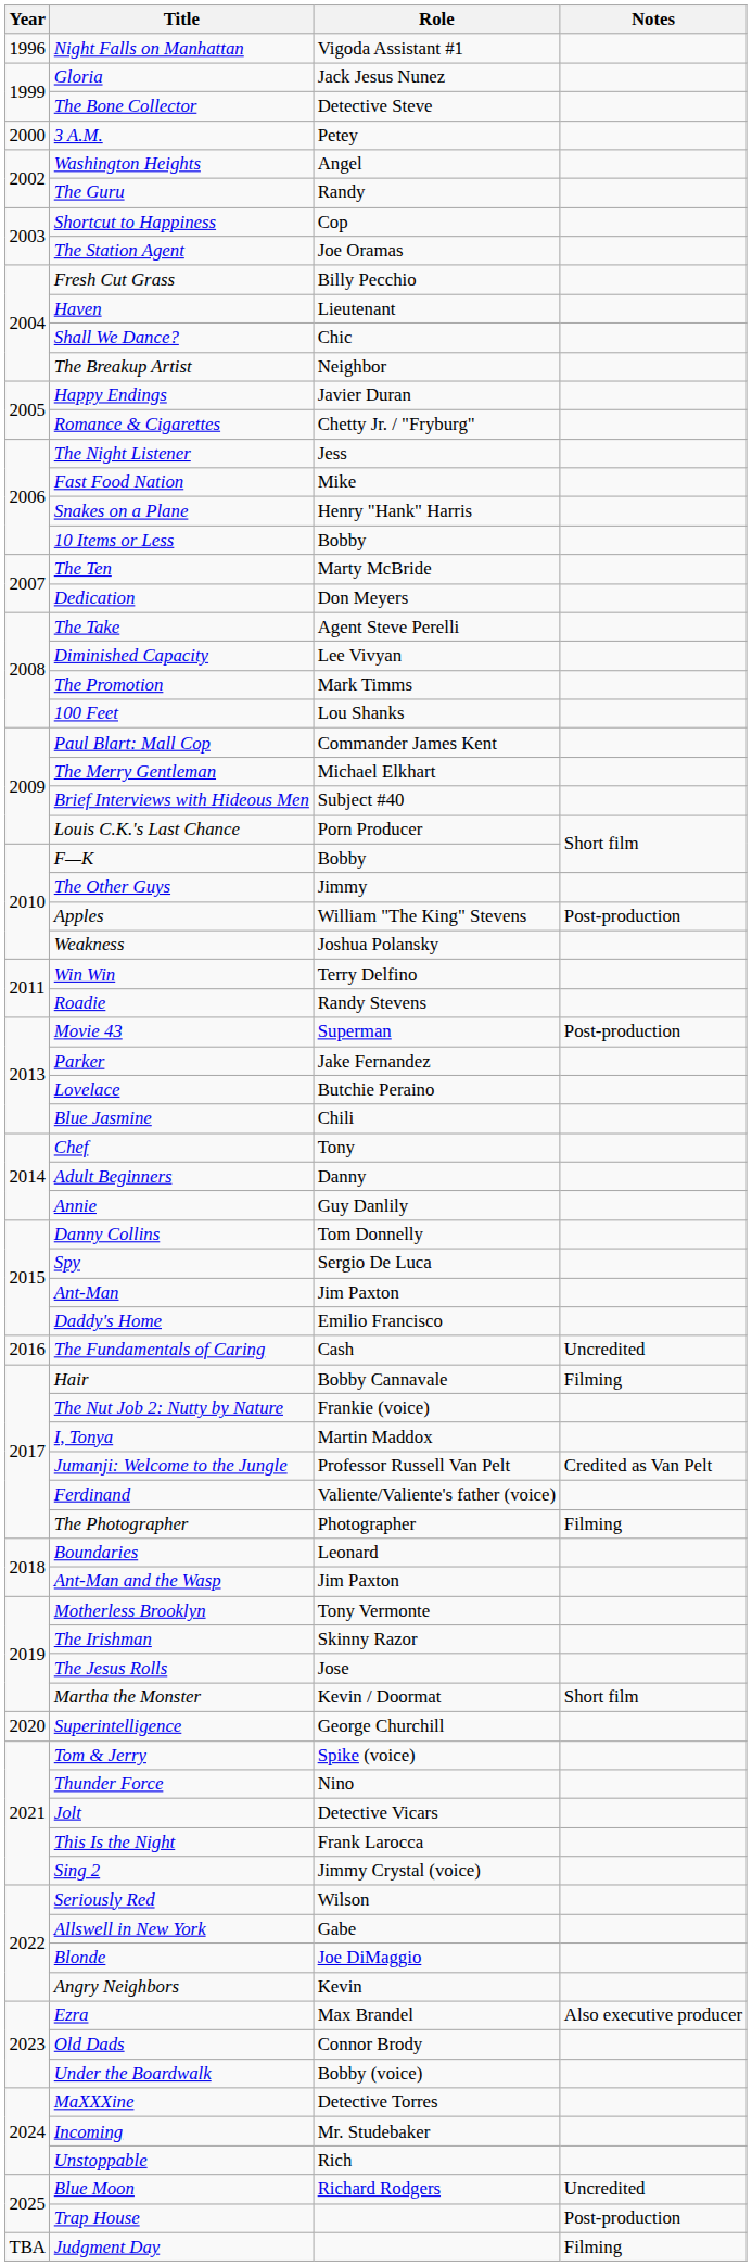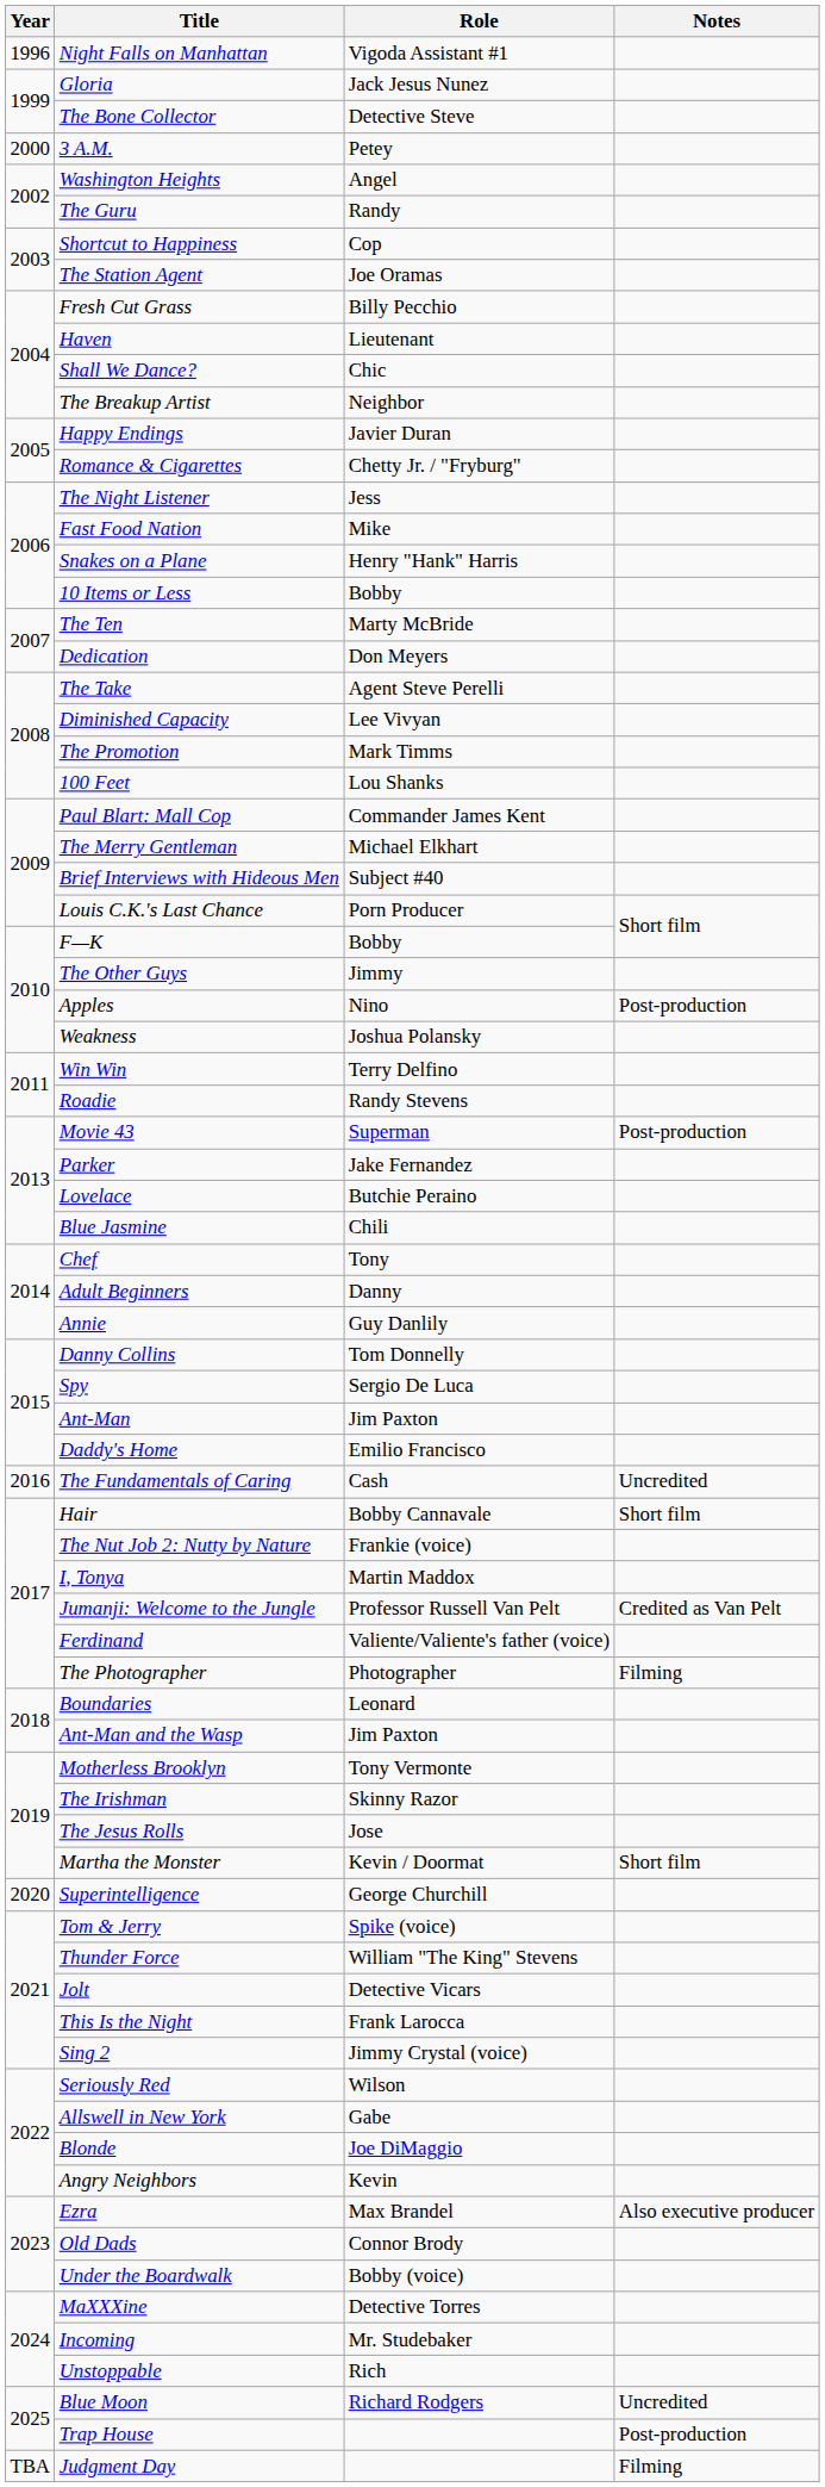 <table class="wikitable sortable">
 <tr>
 <th>Year</th>
 <th>Title</th>
 <th>Role</th>
 <th class="unsortable">Notes</th>
 </tr>
 <tr>
 <td>1996</td>
 <td><em><a href='#'>Night Falls on Manhattan</a></em></td>
 <td>Vigoda Assistant #1</td>
 <td></td>
 </tr>
 <tr>
 <td rowspan="2">1999</td>
 <td><em><a href='#'>Gloria</a></em></td>
 <td>Jack Jesus Nunez</td>
 <td></td>
 </tr>
 <tr>
 <td><em><a href='#'>The Bone Collector</a></em></td>
 <td>Detective Steve</td>
 <td></td>
 </tr>
 <tr>
 <td>2000</td>
 <td><em><a href='#'>3 A.M.</a></em></td>
 <td>Petey</td>
 <td></td>
 </tr>
 <tr>
 <td rowspan="2">2002</td>
 <td><em><a href='#'>Washington Heights</a></em></td>
 <td>Angel</td>
 <td></td>
 </tr>
 <tr>
 <td><em><a href='#'>The Guru</a></em></td>
 <td>Randy</td>
 <td></td>
 </tr>
 <tr>
 <td rowspan="2">2003</td>
 <td><em><a href='#'>Shortcut to Happiness</a></em></td>
 <td>Cop</td>
 <td></td>
 </tr>
 <tr>
 <td><em><a href='#'>The Station Agent</a></em></td>
 <td>Joe Oramas</td>
 <td></td>
 </tr>
 <tr>
 <td rowspan="4">2004</td>
 <td><em>Fresh Cut Grass</em></td>
 <td>Billy Pecchio</td>
 <td></td>
 </tr>
 <tr>
 <td><em><a href='#'>Haven</a></em></td>
 <td>Lieutenant</td>
 <td></td>
 </tr>
 <tr>
 <td><em><a href='#'>Shall We Dance?</a></em></td>
 <td>Chic</td>
 <td></td>
 </tr>
 <tr>
 <td><em>The Breakup Artist</em></td>
 <td>Neighbor</td>
 <td></td>
 </tr>
 <tr>
 <td rowspan="2">2005</td>
 <td><em><a href='#'>Happy Endings</a></em></td>
 <td>Javier Duran</td>
 <td></td>
 </tr>
 <tr>
 <td><em><a href='#'>Romance & Cigarettes</a></em></td>
 <td>Chetty Jr. / "Fryburg"</td>
 <td></td>
 </tr>
 <tr>
 <td rowspan="4">2006</td>
 <td><em><a href='#'>The Night Listener</a></em></td>
 <td>Jess</td>
 <td></td>
 </tr>
 <tr>
 <td><em><a href='#'>Fast Food Nation</a></em></td>
 <td>Mike</td>
 <td></td>
 </tr>
 <tr>
 <td><em><a href='#'>Snakes on a Plane</a></em></td>
 <td>Henry "Hank" Harris</td>
 <td></td>
 </tr>
 <tr>
 <td><em><a href='#'>10 Items or Less</a></em></td>
 <td>Bobby</td>
 <td></td>
 </tr>
 <tr>
 <td rowspan="2">2007</td>
 <td><em><a href='#'>The Ten</a></em></td>
 <td>Marty McBride</td>
 <td></td>
 </tr>
 <tr>
 <td><em><a href='#'>Dedication</a></em></td>
 <td>Don Meyers</td>
 <td></td>
 </tr>
 <tr>
 <td rowspan="4">2008</td>
 <td><em><a href='#'>The Take</a></em></td>
 <td>Agent Steve Perelli</td>
 <td></td>
 </tr>
 <tr>
 <td><em><a href='#'>Diminished Capacity</a></em></td>
 <td>Lee Vivyan</td>
 <td></td>
 </tr>
 <tr>
 <td><em><a href='#'>The Promotion</a></em></td>
 <td>Mark Timms</td>
 <td></td>
 </tr>
 <tr>
 <td><em><a href='#'>100 Feet</a></em></td>
 <td>Lou Shanks</td>
 <td></td>
 </tr>
 <tr>
 <td rowspan="4">2009</td>
 <td><em><a href='#'>Paul Blart: Mall Cop</a></em></td>
 <td>Commander James Kent</td>
 <td></td>
 </tr>
 <tr>
 <td><em><a href='#'>The Merry Gentleman</a></em></td>
 <td>Michael Elkhart</td>
 <td></td>
 </tr>
 <tr>
 <td><em><a href='#'>Brief Interviews with Hideous Men</a></em></td>
 <td>Subject #40</td>
 <td></td>
 </tr>
 <tr>
 <td><em>Louis C.K.'s Last Chance</em></td>
 <td>Porn Producer</td>
 <td rowspan="2">Short film</td>
 </tr>
 <tr>
 <td rowspan="4">2010</td>
 <td><em>F—K</em></td>
 <td>Bobby</td>
 </tr>
 <tr>
 <td><em><a href='#'>The Other Guys</a></em></td>
 <td>Jimmy</td>
 <td></td>
 </tr>
 <tr>
 <td><em>Apples</em></td>
-<td>William "The King" Stevens</td>
+<td>Nino</td>
 <td>Post-production</td>
 </tr>
 <tr>
 <td><em>Weakness</em></td>
 <td>Joshua Polansky</td>
 <td></td>
 </tr>
 <tr>
 <td rowspan="2">2011</td>
 <td><em><a href='#'>Win Win</a></em></td>
 <td>Terry Delfino</td>
 <td></td>
 </tr>
 <tr>
 <td><em><a href='#'>Roadie</a></em></td>
 <td>Randy Stevens</td>
 <td></td>
 </tr>
 <tr>
 <td rowspan="4">2013</td>
 <td><em><a href='#'>Movie 43</a></em></td>
 <td><a href='#'>Superman</a></td>
 <td>Post-production</td>
 </tr>
 <tr>
 <td><em><a href='#'>Parker</a></em></td>
 <td>Jake Fernandez</td>
 <td></td>
 </tr>
 <tr>
 <td><em><a href='#'>Lovelace</a></em></td>
 <td>Butchie Peraino</td>
 <td></td>
 </tr>
 <tr>
 <td><em><a href='#'>Blue Jasmine</a></em></td>
 <td>Chili</td>
 <td></td>
 </tr>
 <tr>
 <td rowspan="3">2014</td>
 <td><em><a href='#'>Chef</a></em></td>
 <td>Tony</td>
 <td></td>
 </tr>
 <tr>
 <td><em><a href='#'>Adult Beginners</a></em></td>
 <td>Danny</td>
 <td></td>
 </tr>
 <tr>
 <td><em><a href='#'>Annie</a></em></td>
 <td>Guy Danlily</td>
 <td></td>
 </tr>
 <tr>
 <td rowspan="4">2015</td>
 <td><em><a href='#'>Danny Collins</a></em></td>
 <td>Tom Donnelly</td>
 <td></td>
 </tr>
 <tr>
 <td><em><a href='#'>Spy</a></em></td>
 <td>Sergio De Luca</td>
 <td></td>
 </tr>
 <tr>
 <td><em><a href='#'>Ant-Man</a></em></td>
 <td>Jim Paxton</td>
 <td></td>
 </tr>
 <tr>
 <td><em><a href='#'>Daddy's Home</a></em></td>
 <td>Emilio Francisco</td>
 <td></td>
 </tr>
 <tr>
 <td>2016</td>
 <td><em><a href='#'>The Fundamentals of Caring</a></em></td>
 <td>Cash</td>
 <td>Uncredited</td>
 </tr>
 <tr>
 <td rowspan="6">2017</td>
 <td><em>Hair</em></td>
 <td>Bobby Cannavale</td>
-<td>Filming</td>
+<td>Short film</td>
 </tr>
 <tr>
 <td><em><a href='#'>The Nut Job 2: Nutty by Nature</a></em></td>
 <td>Frankie (voice)</td>
 <td></td>
 </tr>
 <tr>
 <td><em><a href='#'>I, Tonya</a></em></td>
 <td>Martin Maddox</td>
 <td></td>
 </tr>
 <tr>
 <td><em><a href='#'>Jumanji: Welcome to the Jungle</a></em></td>
 <td>Professor Russell Van Pelt</td>
 <td>Credited as Van Pelt</td>
 </tr>
 <tr>
 <td><em><a href='#'>Ferdinand</a></em></td>
 <td>Valiente/Valiente's father (voice)</td>
 <td></td>
 </tr>
 <tr>
 <td><em>The Photographer</em></td>
 <td>Photographer</td>
 <td>Filming</td>
 </tr>
 <tr>
 <td rowspan="2">2018</td>
 <td><em><a href='#'>Boundaries</a></em></td>
 <td>Leonard</td>
 <td></td>
 </tr>
 <tr>
 <td><em><a href='#'>Ant-Man and the Wasp</a></em></td>
 <td>Jim Paxton</td>
 <td></td>
 </tr>
 <tr>
 <td rowspan="4">2019</td>
 <td><em><a href='#'>Motherless Brooklyn</a></em></td>
 <td>Tony Vermonte</td>
 <td></td>
 </tr>
 <tr>
 <td><em><a href='#'>The Irishman</a></em></td>
 <td>Skinny Razor</td>
 <td></td>
 </tr>
 <tr>
 <td><em><a href='#'>The Jesus Rolls</a></em></td>
 <td>Jose</td>
 <td></td>
 </tr>
 <tr>
 <td><em>Martha the Monster</em></td>
 <td>Kevin / Doormat</td>
 <td>Short film</td>
 </tr>
 <tr>
 <td>2020</td>
 <td><em><a href='#'>Superintelligence</a></em></td>
 <td>George Churchill</td>
 <td></td>
 </tr>
 <tr>
 <td rowspan="5">2021</td>
 <td><em><a href='#'>Tom & Jerry</a></em></td>
 <td><a href='#'>Spike</a> (voice)</td>
 <td></td>
 </tr>
 <tr>
 <td><em><a href='#'>Thunder Force</a></em></td>
-<td>Nino</td>
+<td>William "The King" Stevens</td>
 <td></td>
 </tr>
 <tr>
 <td><em><a href='#'>Jolt</a></em></td>
 <td>Detective Vicars</td>
 <td></td>
 </tr>
 <tr>
 <td><em><a href='#'>This Is the Night</a></em></td>
 <td>Frank Larocca</td>
 <td></td>
 </tr>
 <tr>
 <td><em><a href='#'>Sing 2</a></em></td>
 <td>Jimmy Crystal (voice)</td>
 <td></td>
 </tr>
 <tr>
 <td rowspan="4">2022</td>
 <td><em><a href='#'>Seriously Red</a></em></td>
 <td>Wilson</td>
 <td></td>
 </tr>
 <tr>
 <td><em><a href='#'>Allswell in New York</a></em></td>
 <td>Gabe</td>
 <td></td>
 </tr>
 <tr>
 <td><em><a href='#'>Blonde</a></em></td>
 <td><a href='#'>Joe DiMaggio</a></td>
 <td></td>
 </tr>
 <tr>
 <td><em>Angry Neighbors</em></td>
 <td>Kevin</td>
 <td></td>
 </tr>
 <tr>
 <td rowspan="3">2023</td>
 <td><em><a href='#'>Ezra</a></em></td>
 <td>Max Brandel</td>
 <td>Also executive producer</td>
 </tr>
 <tr>
 <td><em><a href='#'>Old Dads</a></em></td>
 <td>Connor Brody</td>
 <td></td>
 </tr>
 <tr>
 <td><em><a href='#'>Under the Boardwalk</a></em></td>
 <td>Bobby (voice)</td>
 <td></td>
 </tr>
 <tr>
 <td rowspan="3">2024</td>
 <td><em><a href='#'>MaXXXine</a></em></td>
 <td>Detective Torres</td>
 <td></td>
 </tr>
 <tr>
 <td><em><a href='#'>Incoming</a></em></td>
 <td>Mr. Studebaker</td>
 <td></td>
 </tr>
 <tr>
 <td><em><a href='#'>Unstoppable</a></em></td>
 <td>Rich</td>
 <td></td>
 </tr>
 <tr>
 <td rowspan="2">2025</td>
 <td><em><a href='#'>Blue Moon</a></em></td>
 <td><a href='#'>Richard Rodgers</a></td>
 <td>Uncredited</td>
 </tr>
 <tr>
 <td><em><a href='#'>Trap House</a></em></td>
 <td></td>
 <td>Post-production</td>
 </tr>
 <tr>
 <td>TBA</td>
 <td><em><a href='#'>Judgment Day</a></em></td>
 <td></td>
 <td>Filming</td>
 </tr>
 </table>
